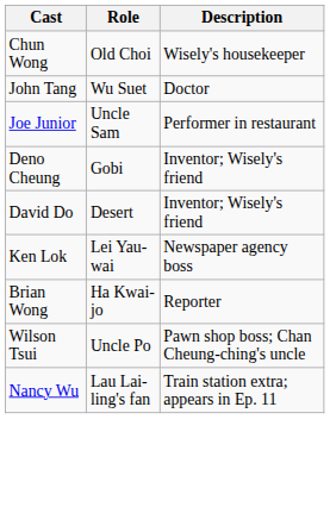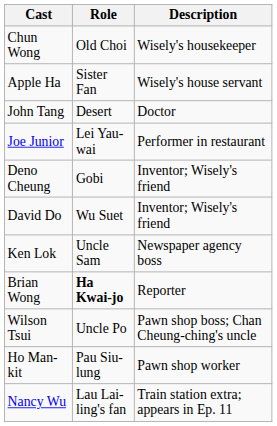 <table class="wikitable" width="50%">
 <tr>
 <th style="width:10%">Cast</th>
 <th style="width:10%">Role</th>
 <th style="width:30%">Description</th>
 </tr>
 <tr>
 <td>Chun Wong</td>
 <td>Old Choi</td>
 <td>Wisely's housekeeper</td>
 </tr>
 <tr>
+<td>Apple Ha</td>
+<td>Sister Fan</td>
+<td>Wisely's house servant</td>
+</tr>
+<tr>
 <td>John Tang</td>
-<td>Wu Suet</td>
+<td>Desert</td>
 <td>Doctor</td>
 </tr>
 <tr>
 <td><a href='#'>Joe Junior</a></td>
-<td>Uncle Sam</td>
+<td>Lei Yau-wai</td>
 <td>Performer in restaurant</td>
 </tr>
 <tr>
 <td>Deno Cheung</td>
 <td>Gobi</td>
 <td>Inventor; Wisely's friend</td>
 </tr>
 <tr>
 <td>David Do</td>
-<td>Desert</td>
+<td>Wu Suet</td>
 <td>Inventor; Wisely's friend</td>
 </tr>
 <tr>
 <td>Ken Lok</td>
-<td>Lei Yau-wai</td>
+<td>Uncle Sam</td>
 <td>Newspaper agency boss</td>
 </tr>
 <tr>
 <td>Brian Wong</td>
-<td>Ha Kwai-jo</td>
+<td><strong>Ha Kwai-jo</strong></td>
 <td>Reporter</td>
 </tr>
 <tr>
 <td>Wilson Tsui</td>
 <td>Uncle Po</td>
 <td>Pawn shop boss; Chan Cheung-ching's uncle</td>
 </tr>
 <tr>
+<td>Ho Man-kit</td>
+<td>Pau Siu-lung</td>
+<td>Pawn shop worker</td>
+</tr>
+<tr>
 <td><a href='#'>Nancy Wu</a></td>
 <td>Lau Lai-ling's fan</td>
 <td>Train station extra; appears in Ep. 11</td>
 </tr>
 </table>
